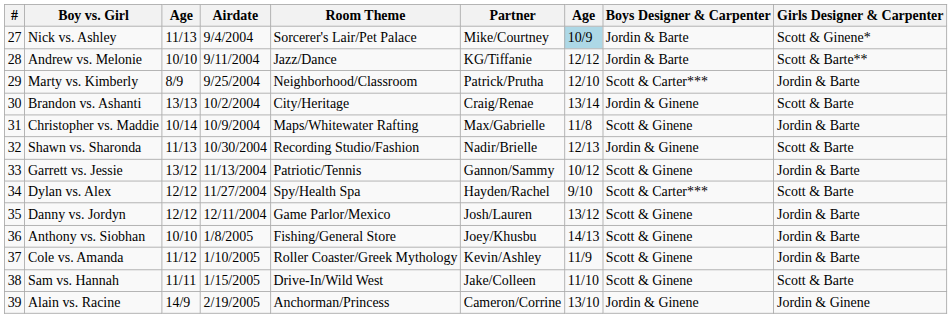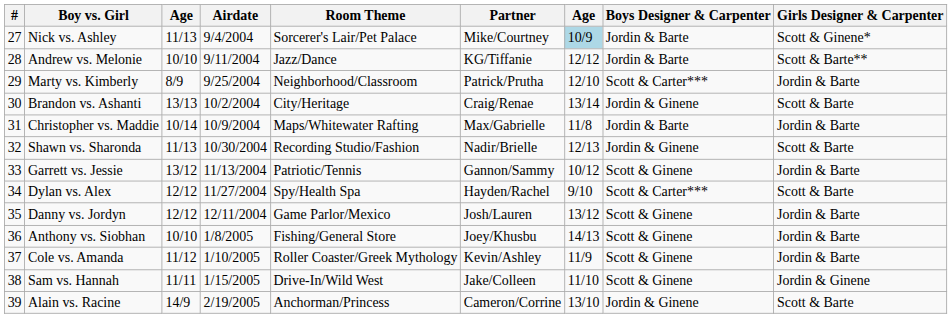 <table class="wikitable">
 <tr>
 <th>#</th>
 <th>Boy vs. Girl</th>
 <th>Age</th>
 <th>Airdate</th>
 <th>Room Theme</th>
 <th>Partner</th>
 <th>Age</th>
 <th>Boys Designer & Carpenter</th>
 <th>Girls Designer & Carpenter</th>
 </tr>
 <tr>
 <td>27</td>
 <td><span>Nick</span> vs. <span>Ashley</span></td>
 <td>11/13</td>
 <td>9/4/2004</td>
 <td>Sorcerer's Lair/Pet Palace</td>
 <td>Mike/Courtney</td>
 <td style="background: lightblue;">10/9</td>
 <td>Jordin & Barte</td>
 <td>Scott & Ginene*</td>
 </tr>
 <tr>
 <td>28</td>
 <td><span>Andrew</span> vs. <span>Melonie</span></td>
 <td>10/10</td>
 <td>9/11/2004</td>
 <td>Jazz/Dance</td>
 <td>KG/Tiffanie</td>
 <td>12/12</td>
 <td>Jordin & Barte</td>
 <td>Scott & Barte**</td>
 </tr>
 <tr>
 <td>29</td>
 <td><span>Marty</span> vs. <span>Kimberly</span></td>
 <td>8/9</td>
 <td>9/25/2004</td>
 <td>Neighborhood/Classroom</td>
 <td>Patrick/Prutha</td>
 <td>12/10</td>
 <td>Scott & Carter***</td>
 <td>Jordin & Barte</td>
 </tr>
 <tr>
 <td>30</td>
 <td><span>Brandon</span> vs. <span>Ashanti</span></td>
 <td>13/13</td>
 <td>10/2/2004</td>
 <td>City/Heritage</td>
 <td>Craig/Renae</td>
 <td>13/14</td>
 <td>Jordin & Ginene</td>
 <td>Scott & Barte</td>
 </tr>
 <tr>
 <td>31</td>
 <td><span>Christopher</span> vs. <span>Maddie</span></td>
 <td>10/14</td>
 <td>10/9/2004</td>
 <td>Maps/Whitewater Rafting</td>
 <td>Max/Gabrielle</td>
 <td>11/8</td>
-<td>Scott & Ginene</td>
+<td>Jordin & Barte</td>
 <td>Jordin & Barte</td>
 </tr>
 <tr>
 <td>32</td>
 <td><span>Shawn</span> vs. <span>Sharonda</span></td>
 <td>11/13</td>
 <td>10/30/2004</td>
 <td>Recording Studio/Fashion</td>
 <td>Nadir/Brielle</td>
 <td>12/13</td>
 <td>Jordin & Ginene</td>
 <td>Scott & Barte</td>
 </tr>
 <tr>
 <td>33</td>
 <td><span>Garrett</span> vs. <span>Jessie</span></td>
 <td>13/12</td>
 <td>11/13/2004</td>
 <td>Patriotic/Tennis</td>
 <td>Gannon/Sammy</td>
 <td>10/12</td>
 <td>Scott & Ginene</td>
 <td>Jordin & Barte</td>
 </tr>
 <tr>
 <td>34</td>
 <td><span>Dylan</span> vs. <span>Alex</span></td>
 <td>12/12</td>
 <td>11/27/2004</td>
 <td>Spy/Health Spa</td>
 <td>Hayden/Rachel</td>
 <td>9/10</td>
 <td>Scott & Carter***</td>
 <td>Scott & Barte</td>
 </tr>
 <tr>
 <td>35</td>
 <td><span>Danny</span> vs. <span>Jordyn</span></td>
 <td>12/12</td>
 <td>12/11/2004</td>
 <td>Game Parlor/Mexico</td>
 <td>Josh/Lauren</td>
 <td>13/12</td>
 <td>Scott & Ginene</td>
 <td>Jordin & Barte</td>
 </tr>
 <tr>
 <td>36</td>
 <td><span>Anthony</span> vs. <span>Siobhan</span></td>
 <td>10/10</td>
 <td>1/8/2005</td>
 <td>Fishing/General Store</td>
 <td>Joey/Khusbu</td>
 <td>14/13</td>
 <td>Scott & Ginene</td>
 <td>Jordin & Barte</td>
 </tr>
 <tr>
 <td>37</td>
 <td><span>Cole</span> vs. <span>Amanda</span></td>
 <td>11/12</td>
 <td>1/10/2005</td>
 <td>Roller Coaster/Greek Mythology</td>
 <td>Kevin/Ashley</td>
 <td>11/9</td>
 <td>Scott & Ginene</td>
 <td>Jordin & Barte</td>
 </tr>
 <tr>
 <td>38</td>
 <td><span>Sam</span> vs. <span>Hannah</span></td>
 <td>11/11</td>
 <td>1/15/2005</td>
 <td>Drive-In/Wild West</td>
 <td>Jake/Colleen</td>
 <td>11/10</td>
 <td>Scott & Ginene</td>
-<td>Scott & Barte</td>
+<td>Jordin & Ginene</td>
 </tr>
 <tr>
 <td>39</td>
 <td><span>Alain</span> vs. <span>Racine</span></td>
 <td>14/9</td>
 <td>2/19/2005</td>
 <td>Anchorman/Princess</td>
 <td>Cameron/Corrine</td>
 <td>13/10</td>
 <td>Jordin & Ginene</td>
-<td>Jordin & Ginene</td>
+<td>Scott & Barte</td>
 </tr>
 </table>
